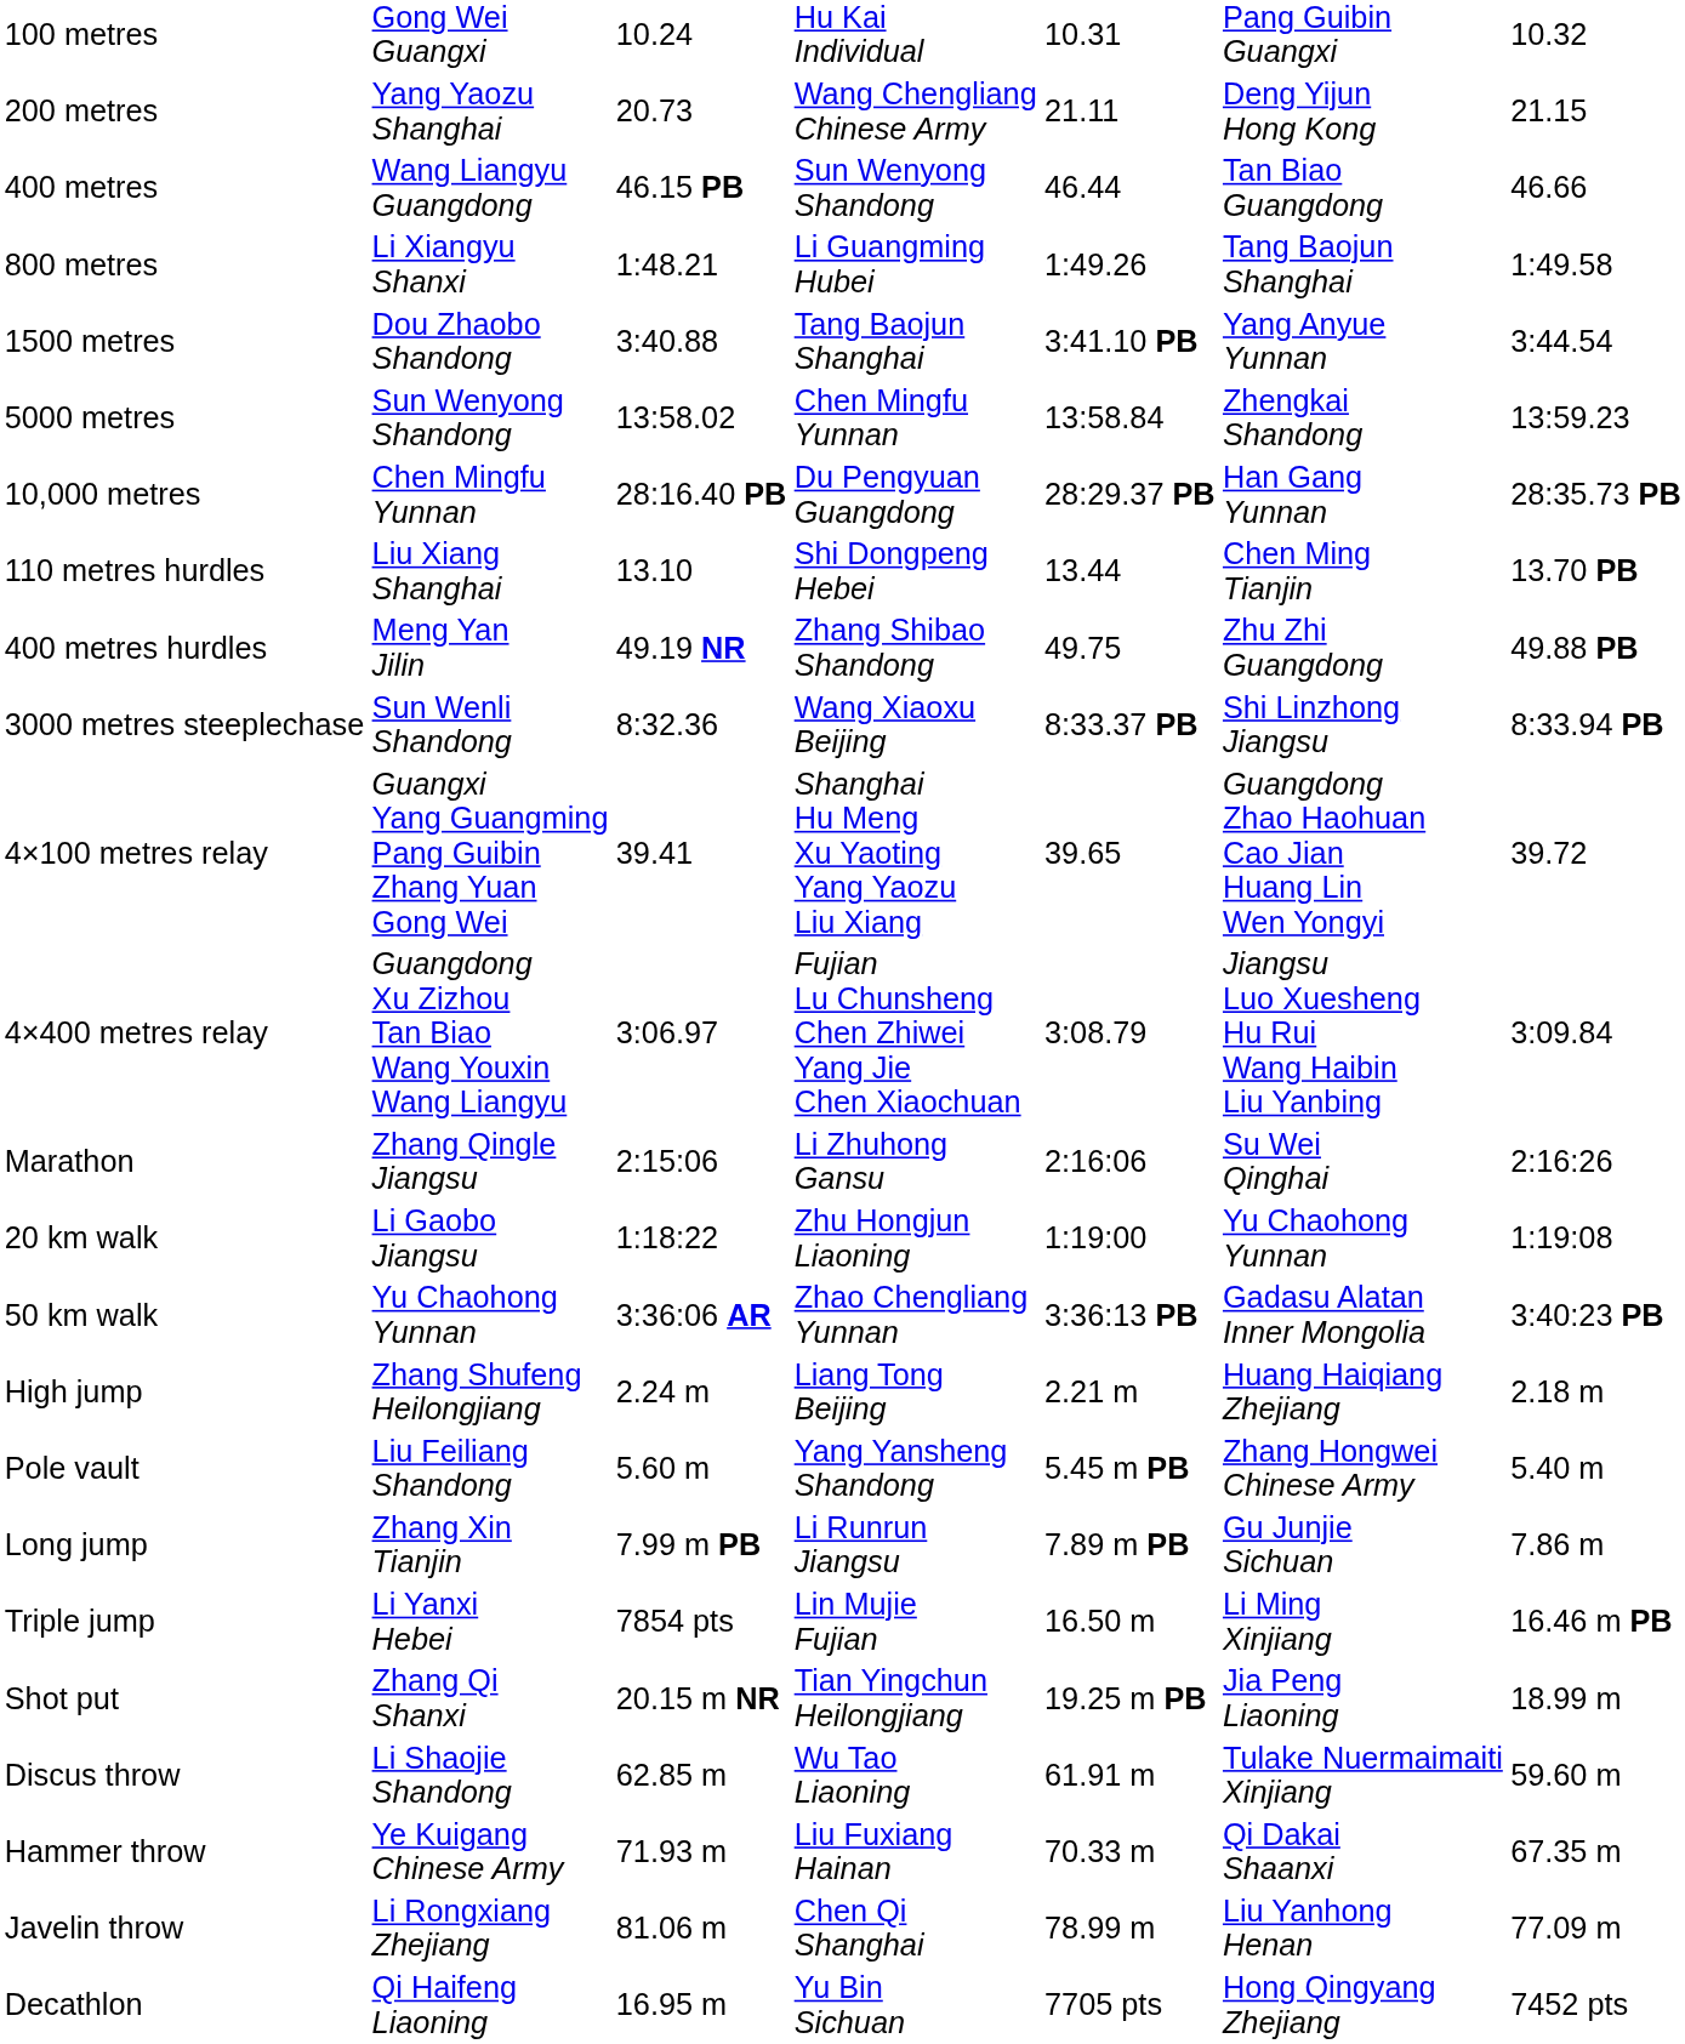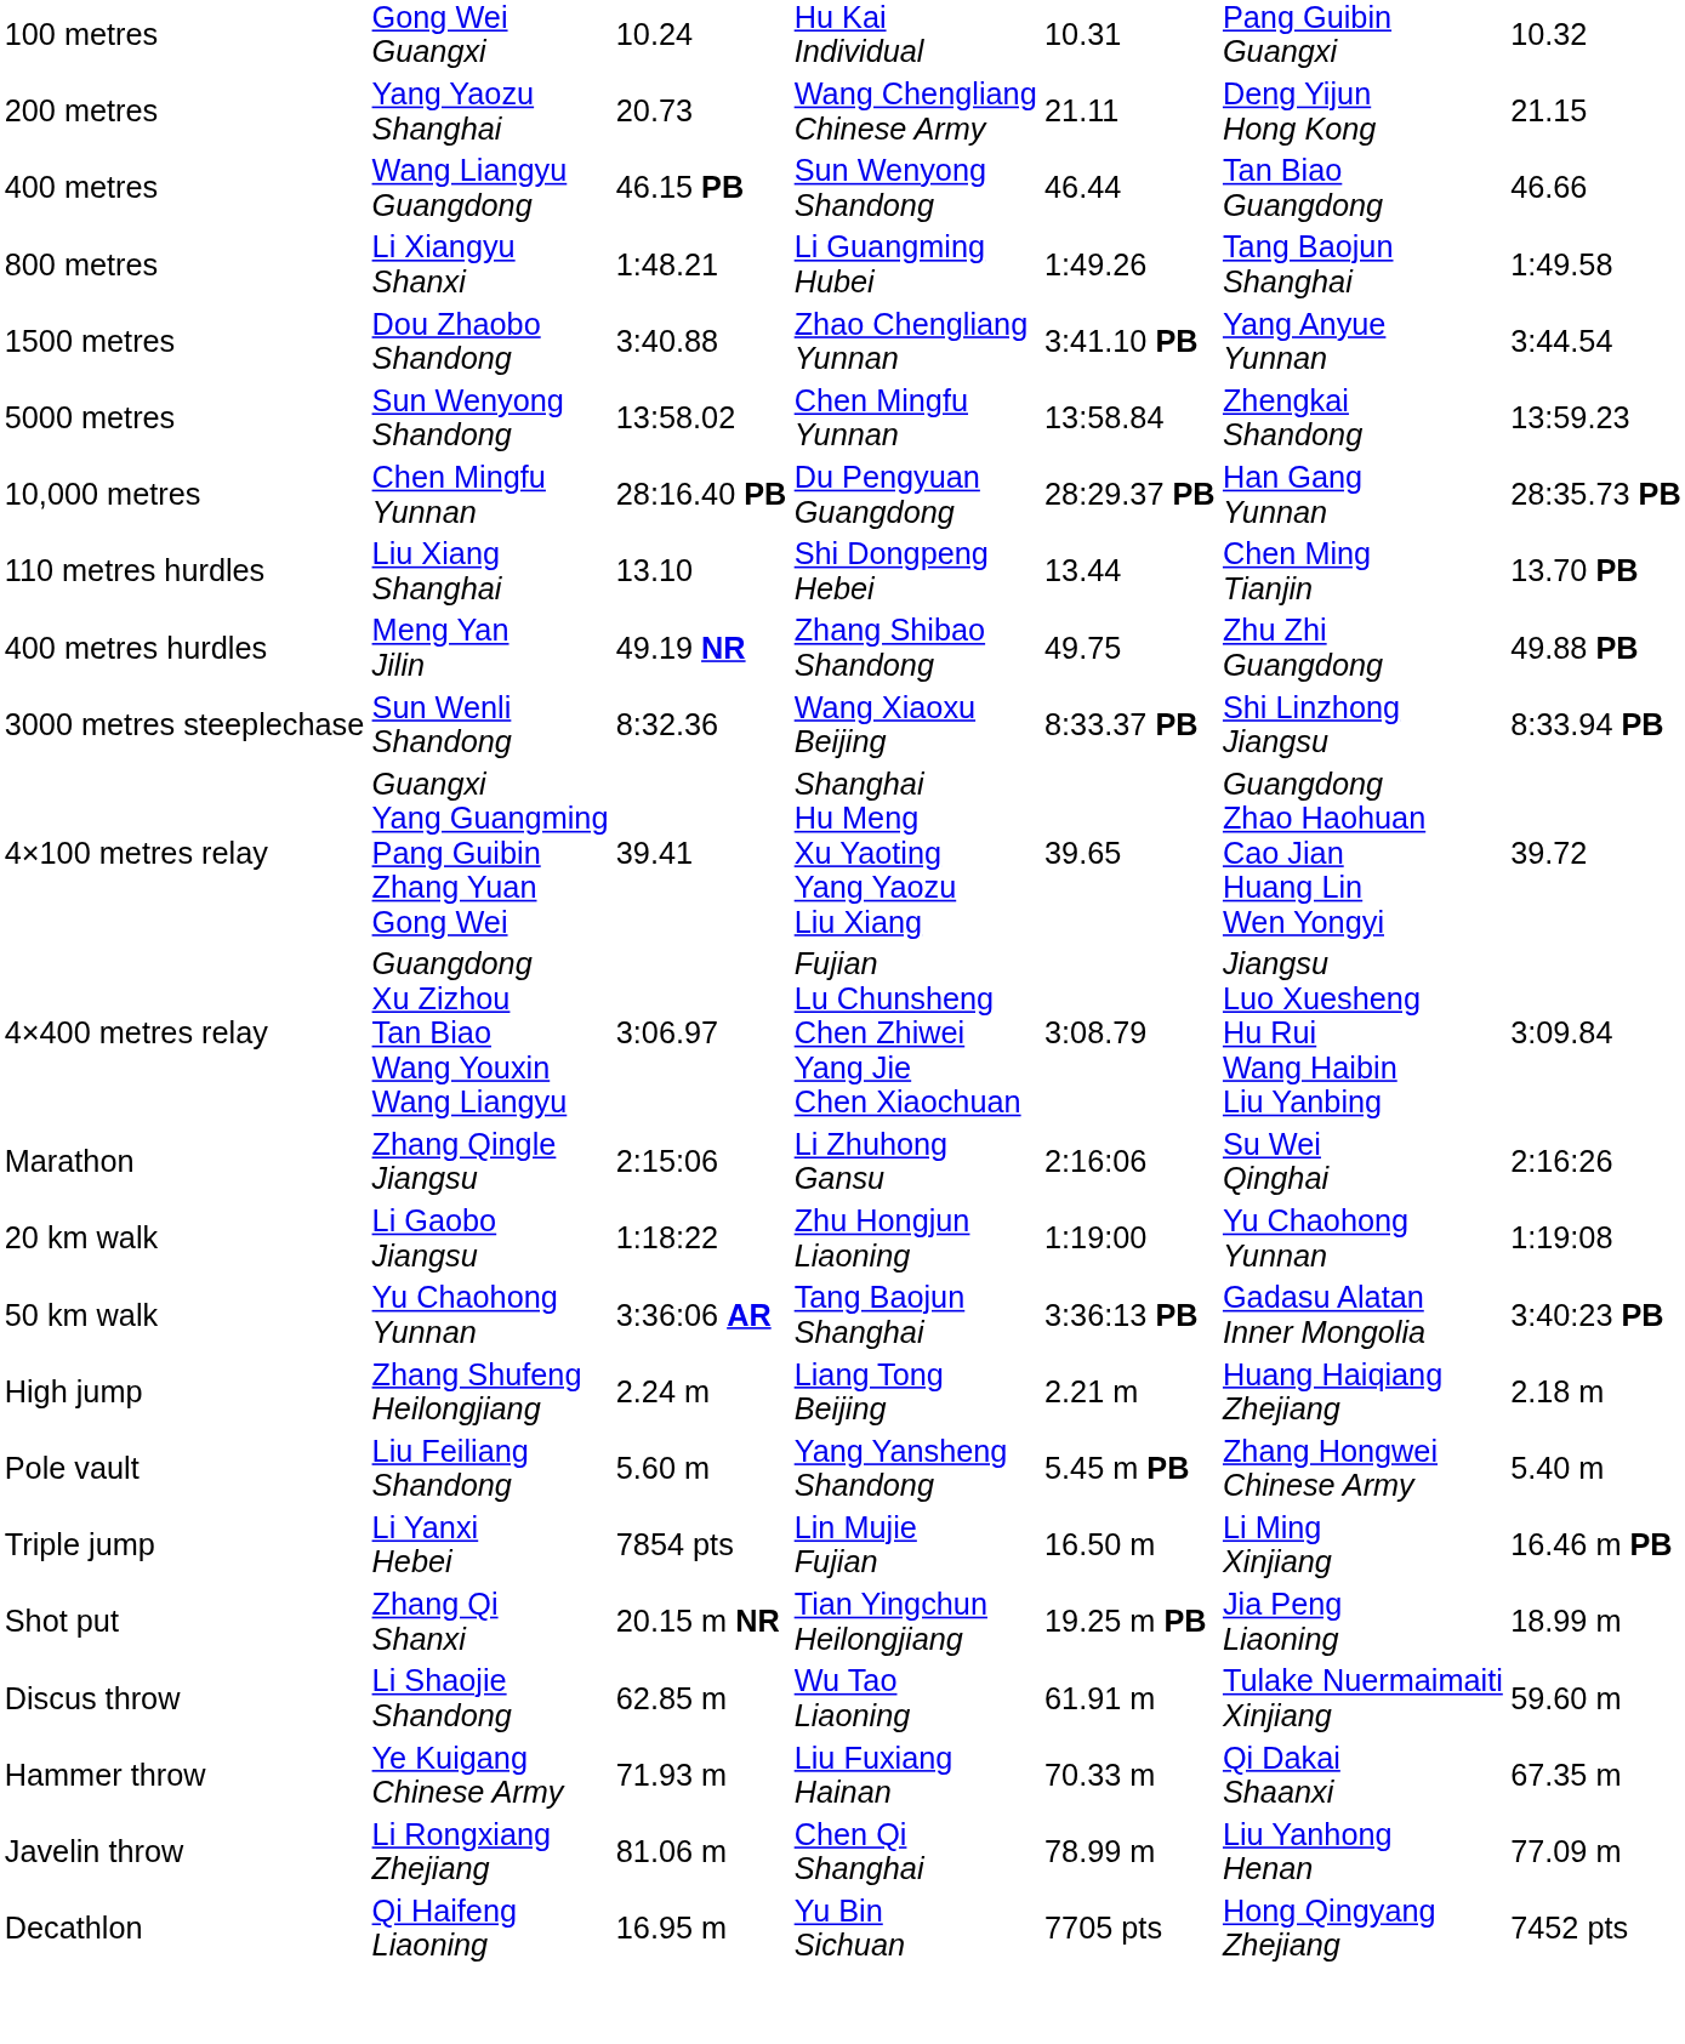 <table>
 <tr>
 <td>100 metres</td>
 <td><a href='#'>Gong Wei</a><br><em>Guangxi</em></td>
 <td>10.24</td>
 <td><a href='#'>Hu Kai</a><br><em>Individual</em></td>
 <td>10.31</td>
 <td><a href='#'>Pang Guibin</a><br><em>Guangxi</em></td>
 <td>10.32</td>
 </tr>
 <tr>
 <td>200 metres</td>
 <td><a href='#'>Yang Yaozu</a><br><em>Shanghai</em></td>
 <td>20.73</td>
 <td><a href='#'>Wang Chengliang</a><br><em>Chinese Army</em></td>
 <td>21.11</td>
 <td><a href='#'>Deng Yijun</a><br><em>Hong Kong</em></td>
 <td>21.15</td>
 </tr>
 <tr>
 <td>400 metres</td>
 <td><a href='#'>Wang Liangyu</a><br><em>Guangdong</em></td>
 <td>46.15 <strong>PB</strong></td>
 <td><a href='#'>Sun Wenyong</a><br><em>Shandong</em></td>
 <td>46.44</td>
 <td><a href='#'>Tan Biao</a><br><em>Guangdong</em></td>
 <td>46.66</td>
 </tr>
 <tr>
 <td>800 metres</td>
 <td><a href='#'>Li Xiangyu</a><br><em>Shanxi</em></td>
 <td>1:48.21</td>
 <td><a href='#'>Li Guangming</a><br><em>Hubei</em></td>
 <td>1:49.26</td>
 <td><a href='#'>Tang Baojun</a><br><em>Shanghai</em></td>
 <td>1:49.58</td>
 </tr>
 <tr>
 <td>1500 metres</td>
 <td><a href='#'>Dou Zhaobo</a><br><em>Shandong</em></td>
 <td>3:40.88</td>
-<td><a href='#'>Tang Baojun</a><br><em>Shanghai</em></td>
+<td><a href='#'>Zhao Chengliang</a><br><em>Yunnan</em></td>
 <td>3:41.10 <strong>PB</strong></td>
 <td><a href='#'>Yang Anyue</a><br><em>Yunnan</em></td>
 <td>3:44.54</td>
 </tr>
 <tr>
 <td>5000 metres</td>
 <td><a href='#'>Sun Wenyong</a><br><em>Shandong</em></td>
 <td>13:58.02</td>
 <td><a href='#'>Chen Mingfu</a><br><em>Yunnan</em></td>
 <td>13:58.84</td>
 <td><a href='#'>Zhengkai</a><br><em>Shandong</em></td>
 <td>13:59.23</td>
 </tr>
 <tr>
 <td>10,000 metres</td>
 <td><a href='#'>Chen Mingfu</a><br><em>Yunnan</em></td>
 <td>28:16.40 <strong>PB</strong></td>
 <td><a href='#'>Du Pengyuan</a><br><em>Guangdong</em></td>
 <td>28:29.37 <strong>PB</strong></td>
 <td><a href='#'>Han Gang</a><br><em>Yunnan</em></td>
 <td>28:35.73 <strong>PB</strong></td>
 </tr>
 <tr>
 <td>110 metres hurdles</td>
 <td><a href='#'>Liu Xiang</a><br><em>Shanghai</em></td>
 <td>13.10</td>
 <td><a href='#'>Shi Dongpeng</a><br><em>Hebei</em></td>
 <td>13.44</td>
 <td><a href='#'>Chen Ming</a><br><em>Tianjin</em></td>
 <td>13.70 <strong>PB</strong></td>
 </tr>
 <tr>
 <td>400 metres hurdles</td>
 <td><a href='#'>Meng Yan</a><br><em>Jilin</em></td>
 <td>49.19 <strong><a href='#'>NR</a></strong></td>
 <td><a href='#'>Zhang Shibao</a><br><em>Shandong</em></td>
 <td>49.75</td>
 <td><a href='#'>Zhu Zhi</a><br><em>Guangdong</em></td>
 <td>49.88 <strong>PB</strong></td>
 </tr>
 <tr>
 <td>3000 metres steeplechase</td>
 <td><a href='#'>Sun Wenli</a><br><em>Shandong</em></td>
 <td>8:32.36</td>
 <td><a href='#'>Wang Xiaoxu</a><br><em>Beijing</em></td>
 <td>8:33.37 <strong>PB</strong></td>
 <td><a href='#'>Shi Linzhong</a><br><em>Jiangsu</em></td>
 <td>8:33.94 <strong>PB</strong></td>
 </tr>
 <tr>
 <td>4×100 metres relay</td>
 <td><em>Guangxi</em><br><a href='#'>Yang Guangming</a><br><a href='#'>Pang Guibin</a><br><a href='#'>Zhang Yuan</a><br><a href='#'>Gong Wei</a></td>
 <td>39.41</td>
 <td><em>Shanghai</em><br><a href='#'>Hu Meng</a><br><a href='#'>Xu Yaoting</a><br><a href='#'>Yang Yaozu</a><br><a href='#'>Liu Xiang</a></td>
 <td>39.65</td>
 <td><em>Guangdong</em><br><a href='#'>Zhao Haohuan</a><br><a href='#'>Cao Jian</a><br><a href='#'>Huang Lin</a><br><a href='#'>Wen Yongyi</a></td>
 <td>39.72</td>
 </tr>
 <tr>
 <td>4×400 metres relay</td>
 <td><em>Guangdong</em><br><a href='#'>Xu Zizhou</a><br><a href='#'>Tan Biao</a><br><a href='#'>Wang Youxin</a><br><a href='#'>Wang Liangyu</a></td>
 <td>3:06.97</td>
 <td><em>Fujian</em><br><a href='#'>Lu Chunsheng</a><br><a href='#'>Chen Zhiwei</a><br><a href='#'>Yang Jie</a><br><a href='#'>Chen Xiaochuan</a></td>
 <td>3:08.79</td>
 <td><em>Jiangsu</em><br><a href='#'>Luo Xuesheng</a><br><a href='#'>Hu Rui</a><br><a href='#'>Wang Haibin</a><br><a href='#'>Liu Yanbing</a></td>
 <td>3:09.84</td>
 </tr>
 <tr>
 <td>Marathon</td>
 <td><a href='#'>Zhang Qingle</a><br><em>Jiangsu</em></td>
 <td>2:15:06</td>
 <td><a href='#'>Li Zhuhong</a><br><em>Gansu</em></td>
 <td>2:16:06</td>
 <td><a href='#'>Su Wei</a><br><em>Qinghai</em></td>
 <td>2:16:26</td>
 </tr>
 <tr>
 <td>20 km walk</td>
 <td><a href='#'>Li Gaobo</a><br><em>Jiangsu</em></td>
 <td>1:18:22</td>
 <td><a href='#'>Zhu Hongjun</a><br><em>Liaoning</em></td>
 <td>1:19:00</td>
 <td><a href='#'>Yu Chaohong</a><br><em>Yunnan</em></td>
 <td>1:19:08</td>
 </tr>
 <tr>
 <td>50 km walk</td>
 <td><a href='#'>Yu Chaohong</a><br><em>Yunnan</em></td>
 <td>3:36:06 <strong><a href='#'>AR</a></strong></td>
-<td><a href='#'>Zhao Chengliang</a><br><em>Yunnan</em></td>
+<td><a href='#'>Tang Baojun</a><br><em>Shanghai</em></td>
 <td>3:36:13 <strong>PB</strong></td>
 <td><a href='#'>Gadasu Alatan</a><br><em>Inner Mongolia</em></td>
 <td>3:40:23 <strong>PB</strong></td>
 </tr>
 <tr>
 <td>High jump</td>
 <td><a href='#'>Zhang Shufeng</a><br><em>Heilongjiang</em></td>
 <td>2.24 m</td>
 <td><a href='#'>Liang Tong</a><br><em>Beijing</em></td>
 <td>2.21 m</td>
 <td><a href='#'>Huang Haiqiang</a><br><em>Zhejiang</em></td>
 <td>2.18 m</td>
 </tr>
 <tr>
 <td>Pole vault</td>
 <td><a href='#'>Liu Feiliang</a><br><em>Shandong</em></td>
 <td>5.60 m</td>
 <td><a href='#'>Yang Yansheng</a><br><em>Shandong</em></td>
 <td>5.45 m <strong>PB</strong></td>
 <td><a href='#'>Zhang Hongwei</a><br><em>Chinese Army</em></td>
 <td>5.40 m</td>
-</tr>
-<tr>
-<td>Long jump</td>
-<td><a href='#'>Zhang Xin</a><br><em>Tianjin</em></td>
-<td>7.99 m <strong>PB</strong></td>
-<td><a href='#'>Li Runrun</a><br><em>Jiangsu</em></td>
-<td>7.89 m <strong>PB</strong></td>
-<td><a href='#'>Gu Junjie</a><br><em>Sichuan</em></td>
-<td>7.86 m</td>
 </tr>
 <tr>
 <td>Triple jump</td>
 <td><a href='#'>Li Yanxi</a><br><em>Hebei</em></td>
 <td>7854 pts</td>
 <td><a href='#'>Lin Mujie</a><br><em>Fujian</em></td>
 <td>16.50 m</td>
 <td><a href='#'>Li Ming</a><br><em>Xinjiang</em></td>
 <td>16.46 m <strong>PB</strong></td>
 </tr>
 <tr>
 <td>Shot put</td>
 <td><a href='#'>Zhang Qi</a><br><em>Shanxi</em></td>
 <td>20.15 m <strong>NR</strong></td>
 <td><a href='#'>Tian Yingchun</a><br><em>Heilongjiang</em></td>
 <td>19.25 m <strong>PB</strong></td>
 <td><a href='#'>Jia Peng</a><br><em>Liaoning</em></td>
 <td>18.99 m</td>
 </tr>
 <tr>
 <td>Discus throw</td>
 <td><a href='#'>Li Shaojie</a><br><em>Shandong</em></td>
 <td>62.85 m</td>
 <td><a href='#'>Wu Tao</a><br><em>Liaoning</em></td>
 <td>61.91 m</td>
 <td><a href='#'>Tulake Nuermaimaiti</a><br><em>Xinjiang</em></td>
 <td>59.60 m</td>
 </tr>
 <tr>
 <td>Hammer throw</td>
 <td><a href='#'>Ye Kuigang</a><br><em>Chinese Army</em></td>
 <td>71.93 m</td>
 <td><a href='#'>Liu Fuxiang</a><br><em>Hainan</em></td>
 <td>70.33 m</td>
 <td><a href='#'>Qi Dakai</a><br><em>Shaanxi</em></td>
 <td>67.35 m</td>
 </tr>
 <tr>
 <td>Javelin throw</td>
 <td><a href='#'>Li Rongxiang</a><br><em>Zhejiang</em></td>
 <td>81.06 m</td>
 <td><a href='#'>Chen Qi</a><br><em>Shanghai</em></td>
 <td>78.99 m</td>
 <td><a href='#'>Liu Yanhong</a><br><em>Henan</em></td>
 <td>77.09 m</td>
 </tr>
 <tr>
 <td>Decathlon</td>
 <td><a href='#'>Qi Haifeng</a><br><em>Liaoning</em></td>
 <td>16.95 m</td>
 <td><a href='#'>Yu Bin</a><br><em>Sichuan</em></td>
 <td>7705 pts</td>
 <td><a href='#'>Hong Qingyang</a><br><em>Zhejiang</em></td>
 <td>7452 pts</td>
 </tr>
 </table>
